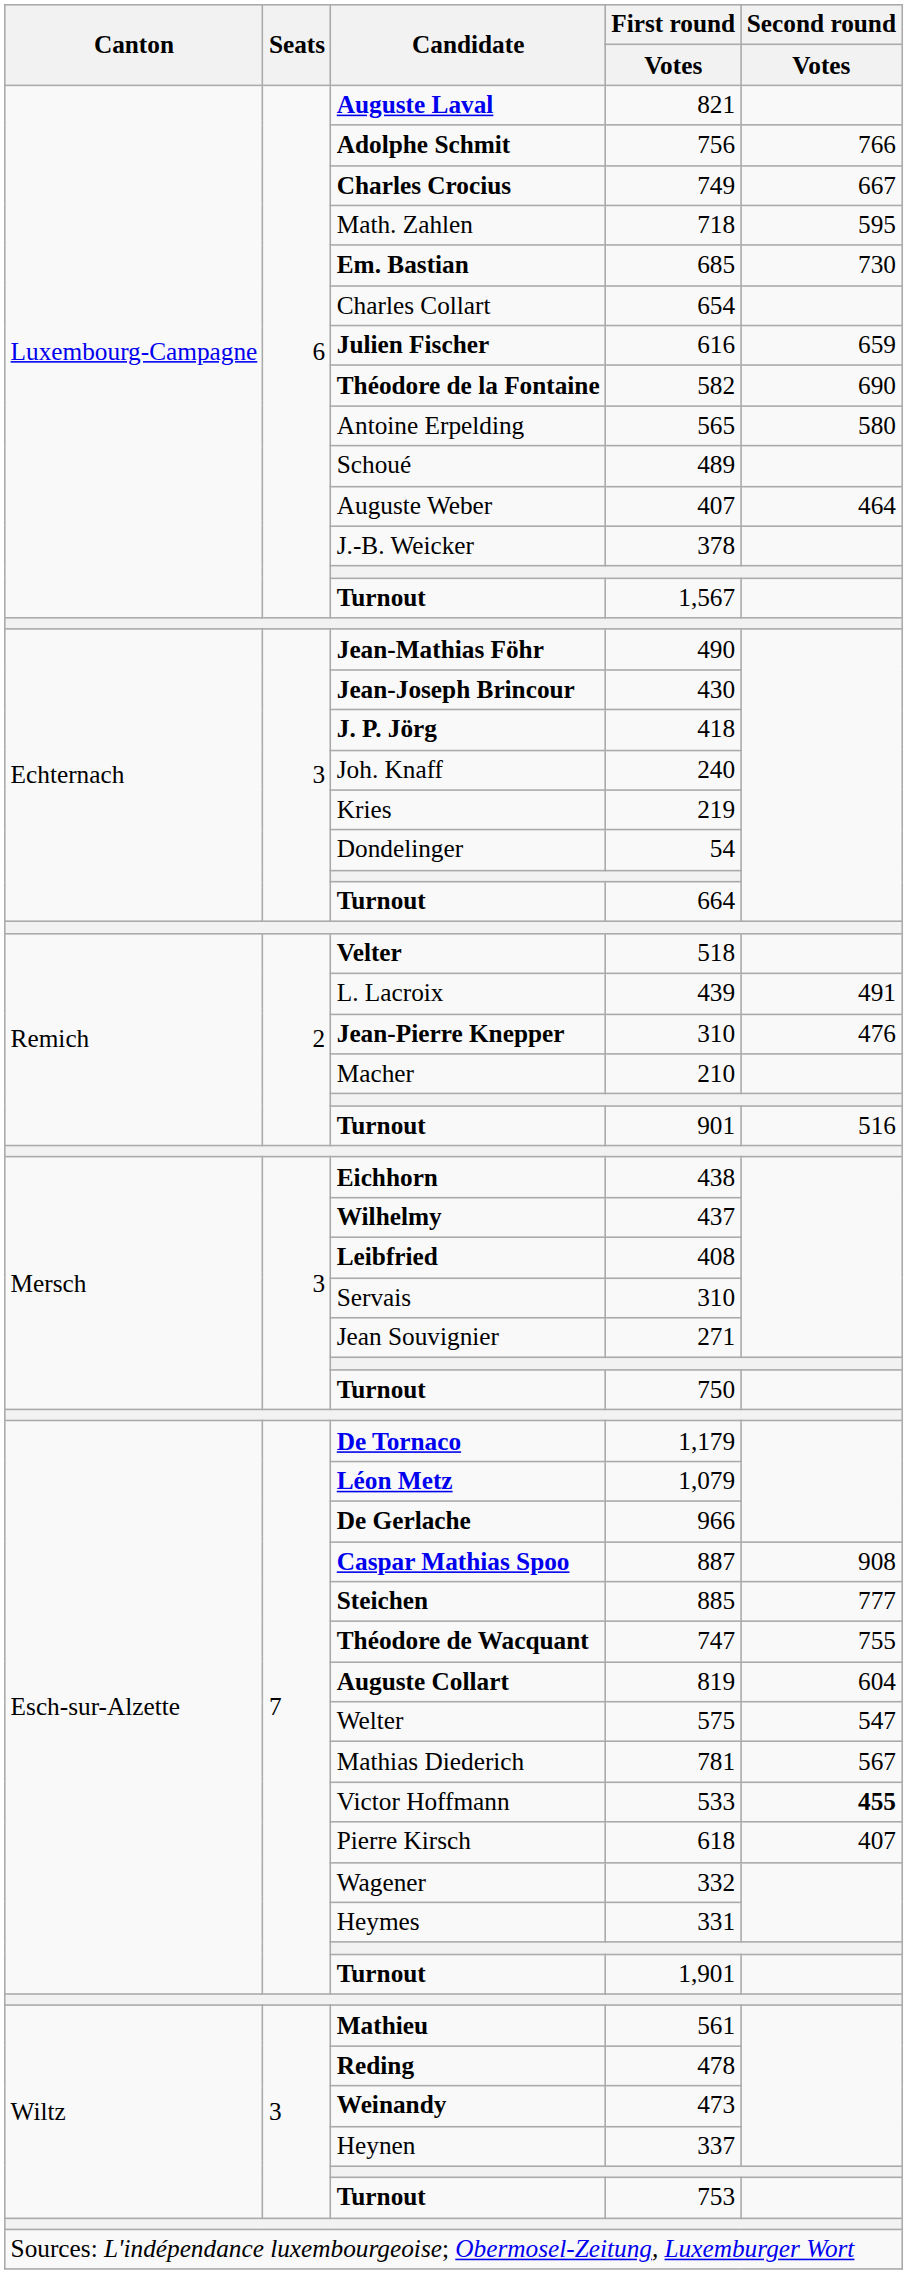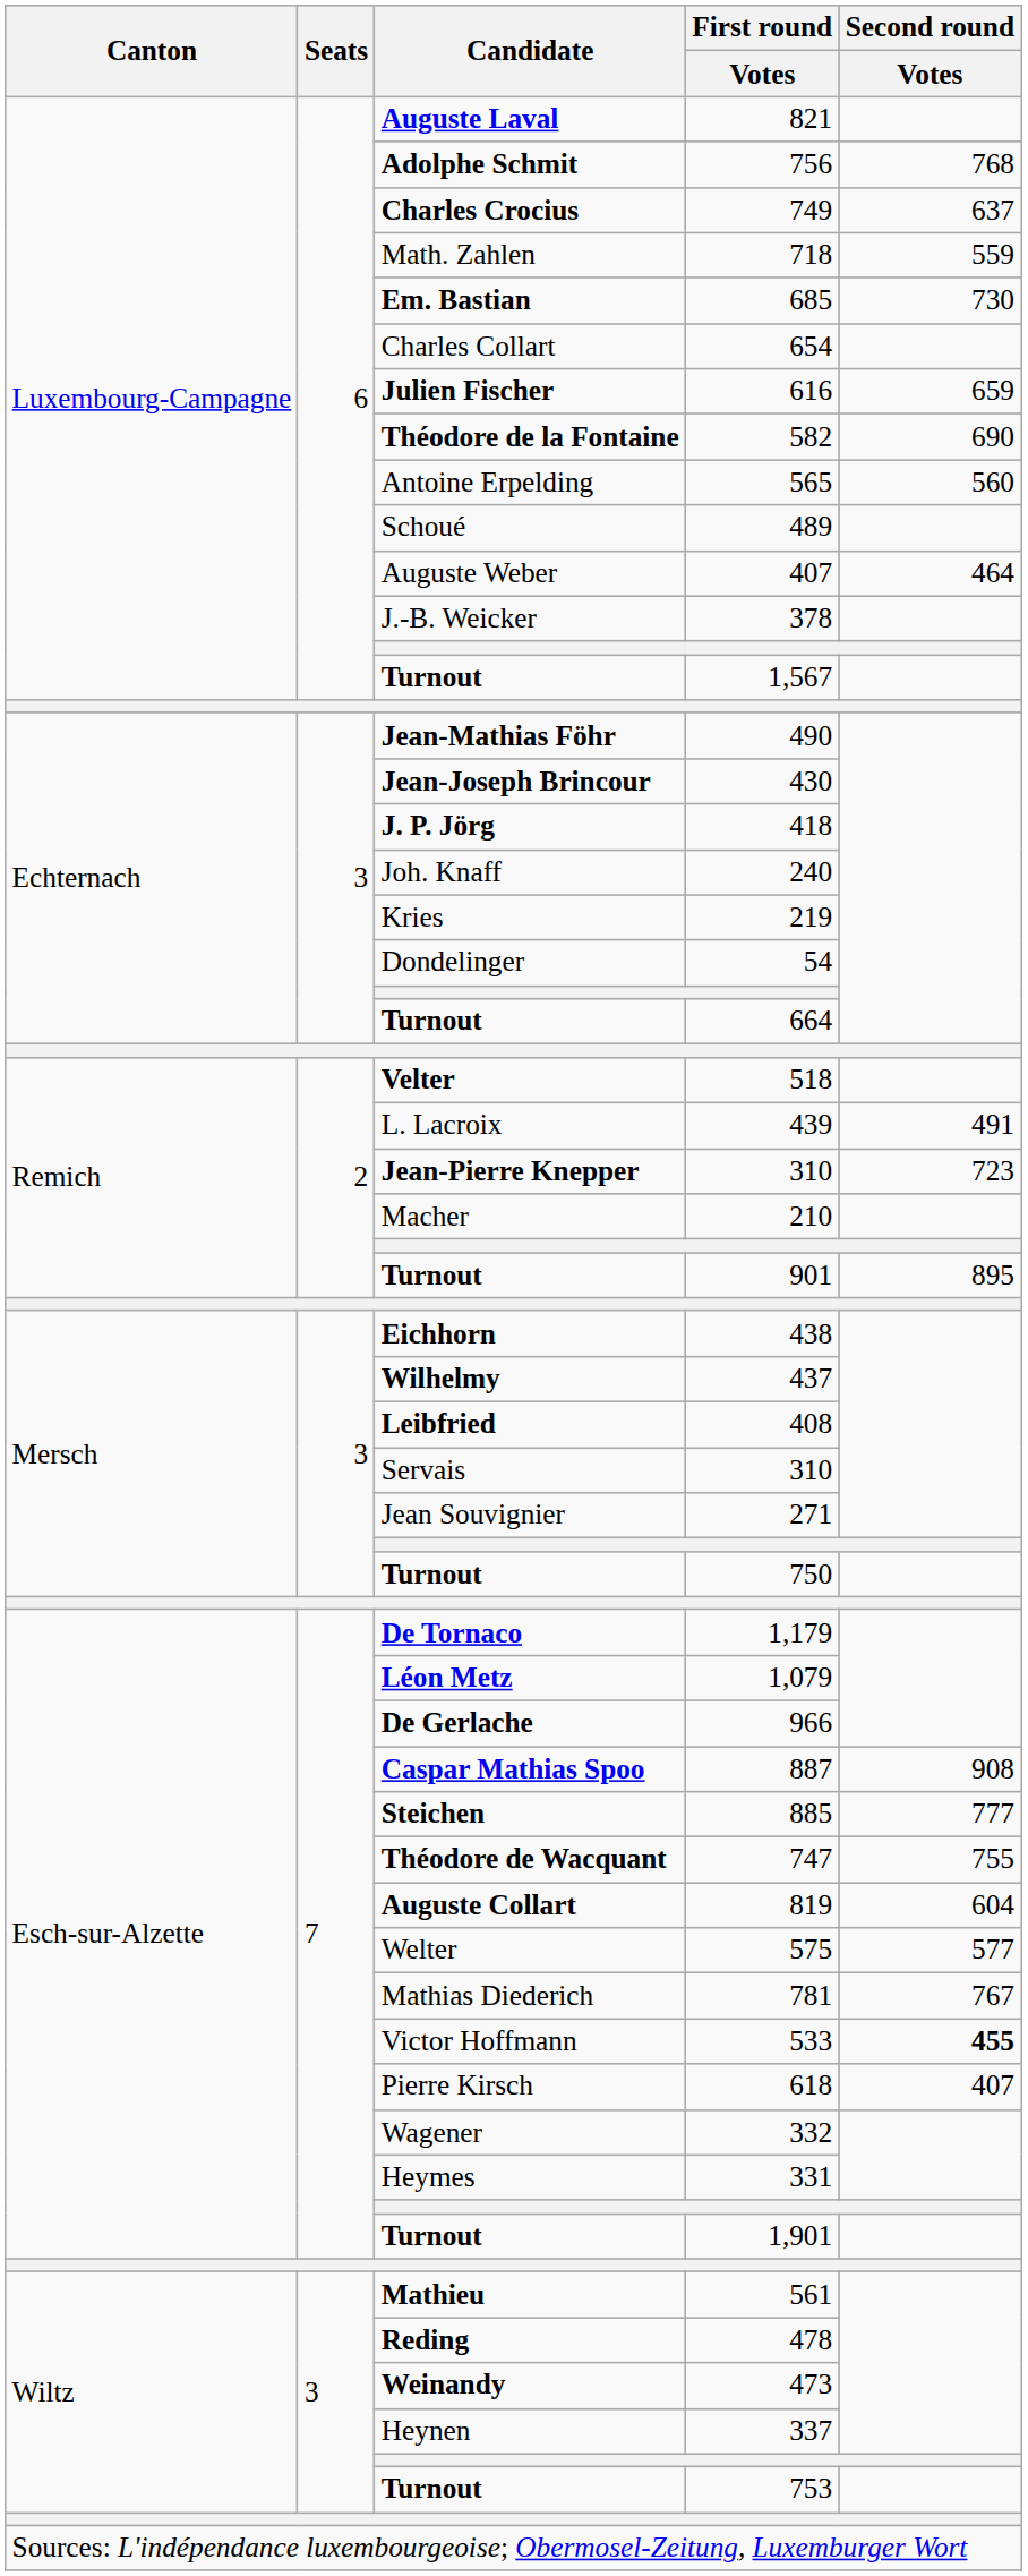 <table class=wikitable>
 <tr>
 <th rowspan=2>Canton</th>
 <th rowspan=2>Seats</th>
 <th rowspan=2>Candidate</th>
 <th>First round</th>
 <th>Second round</th>
 </tr>
 <tr>
 <th>Votes</th>
 <th>Votes</th>
 </tr>
 <tr>
 <td rowspan="14"><a href='#'>Luxembourg-Campagne</a></td>
 <td rowspan="14" align="right">6</td>
 <td><strong><a href='#'>Auguste Laval</a></strong></td>
 <td align=right>821</td>
 <td></td>
 </tr>
 <tr>
 <td><strong>Adolphe Schmit</strong></td>
 <td align=right>756</td>
-<td align=right>766</td>
+<td align=right>768</td>
 </tr>
 <tr>
 <td><strong>Charles Crocius</strong></td>
 <td align=right>749</td>
-<td align=right>667</td>
+<td align=right>637</td>
 </tr>
 <tr>
 <td>Math. Zahlen</td>
 <td align=right>718</td>
-<td align=right>595</td>
+<td align=right>559</td>
 </tr>
 <tr>
 <td><strong>Em. Bastian</strong></td>
 <td align=right>685</td>
 <td align=right>730</td>
 </tr>
 <tr>
 <td>Charles Collart</td>
 <td align=right>654</td>
 <td></td>
 </tr>
 <tr>
 <td><strong>Julien Fischer</strong></td>
 <td align=right>616</td>
 <td align=right>659</td>
 </tr>
 <tr>
 <td><strong>Théodore de la Fontaine</strong></td>
 <td align=right>582</td>
 <td align=right>690</td>
 </tr>
 <tr>
 <td>Antoine Erpelding</td>
 <td align=right>565</td>
-<td align=right>580</td>
+<td align=right>560</td>
 </tr>
 <tr>
 <td>Schoué</td>
 <td align=right>489</td>
 <td></td>
 </tr>
 <tr>
 <td>Auguste Weber</td>
 <td align=right>407</td>
 <td align=right>464</td>
 </tr>
 <tr>
 <td>J.-B. Weicker</td>
 <td align=right>378</td>
 <td></td>
 </tr>
 <tr>
 <th colspan="3"></th>
 </tr>
 <tr>
 <td><strong>Turnout</strong></td>
 <td align=right>1,567</td>
 <td></td>
 </tr>
 <tr>
 <th colspan=5></th>
 </tr>
 <tr>
 <td rowspan="8">Echternach</td>
 <td rowspan="8" align="right">3</td>
 <td><strong>Jean-Mathias Föhr</strong></td>
 <td align=right>490</td>
 <td rowspan="8"></td>
 </tr>
 <tr>
 <td><strong>Jean-Joseph Brincour</strong></td>
 <td align=right>430</td>
 </tr>
 <tr>
 <td><strong>J. P. Jörg</strong></td>
 <td align=right>418</td>
 </tr>
 <tr>
 <td>Joh. Knaff</td>
 <td align=right>240</td>
 </tr>
 <tr>
 <td>Kries</td>
 <td align=right>219</td>
 </tr>
 <tr>
 <td>Dondelinger</td>
 <td align=right>54</td>
 </tr>
 <tr>
 <th colspan=2></th>
 </tr>
 <tr>
 <td><strong>Turnout</strong></td>
 <td align=right>664</td>
 </tr>
 <tr>
 <th colspan=5></th>
 </tr>
 <tr>
 <td rowspan="6">Remich</td>
 <td rowspan="6" align="right">2</td>
 <td><strong>Velter</strong></td>
 <td align=right>518</td>
 <td></td>
 </tr>
 <tr>
 <td>L. Lacroix</td>
 <td align=right>439</td>
 <td align=right>491</td>
 </tr>
 <tr>
 <td><strong>Jean-Pierre Knepper</strong></td>
 <td align=right>310</td>
-<td align=right>476</td>
+<td align=right>723</td>
 </tr>
 <tr>
 <td>Macher</td>
 <td align=right>210</td>
 <td></td>
 </tr>
 <tr>
 <th colspan="3"></th>
 </tr>
 <tr>
 <td><strong>Turnout</strong></td>
 <td align=right>901</td>
-<td align=right>516</td>
+<td align=right>895</td>
 </tr>
 <tr>
 <th colspan=5></th>
 </tr>
 <tr>
 <td rowspan="7">Mersch</td>
 <td rowspan="7" align="right">3</td>
 <td><strong>Eichhorn</strong></td>
 <td align=right>438</td>
 <td rowspan="5"></td>
 </tr>
 <tr>
 <td><strong>Wilhelmy</strong></td>
 <td align=right>437</td>
 </tr>
 <tr>
 <td><strong>Leibfried</strong></td>
 <td align="right">408</td>
 </tr>
 <tr>
 <td>Servais</td>
 <td align=right>310</td>
 </tr>
 <tr>
 <td>Jean Souvignier</td>
 <td align=right>271</td>
 </tr>
 <tr>
 <th colspan=3></th>
 </tr>
 <tr>
 <td><strong>Turnout</strong></td>
 <td align=right>750</td>
 <td align=right></td>
 </tr>
 <tr>
 <th colspan=5></th>
 </tr>
 <tr>
 <td rowspan="15">Esch-sur-Alzette</td>
 <td rowspan="15">7</td>
 <td><strong><a href='#'>De Tornaco</a></strong></td>
 <td align=right>1,179</td>
 <td rowspan="3"></td>
 </tr>
 <tr>
 <td><strong><a href='#'>Léon Metz</a></strong></td>
 <td align=right>1,079</td>
 </tr>
 <tr>
 <td><strong>De Gerlache</strong></td>
 <td align=right>966</td>
 </tr>
 <tr>
 <td><strong><a href='#'>Caspar Mathias Spoo</a></strong></td>
 <td align="right">887</td>
 <td align="right">908</td>
 </tr>
 <tr>
 <td><strong>Steichen</strong></td>
 <td align="right">885</td>
 <td align="right">777</td>
 </tr>
 <tr>
 <td><strong>Théodore de Wacquant</strong></td>
 <td align="right">747</td>
 <td align="right">755</td>
 </tr>
 <tr>
 <td><strong>Auguste Collart</strong></td>
 <td align="right">819</td>
 <td align="right">604</td>
 </tr>
 <tr>
 <td>Welter</td>
 <td align=right>575</td>
-<td align="right">547</td>
+<td align="right">577</td>
 </tr>
 <tr>
 <td>Mathias Diederich</td>
 <td align=right>781</td>
-<td align="right">567</td>
+<td align="right">767</td>
 </tr>
 <tr>
 <td>Victor Hoffmann</td>
 <td align=right>533</td>
 <td align="right"><strong>455</strong></td>
 </tr>
 <tr>
 <td>Pierre Kirsch</td>
 <td align=right>618</td>
 <td align="right">407</td>
 </tr>
 <tr>
 <td>Wagener</td>
 <td align=right>332</td>
 <td rowspan="2"></td>
 </tr>
 <tr>
 <td>Heymes</td>
 <td align=right>331</td>
 </tr>
 <tr>
 <th colspan=3></th>
 </tr>
 <tr>
 <td><strong>Turnout</strong></td>
 <td align=right>1,901</td>
 <td align=right></td>
 </tr>
 <tr>
 <th colspan=5></th>
 </tr>
 <tr>
 <td rowspan="6">Wiltz</td>
 <td rowspan="6">3</td>
 <td><strong>Mathieu</strong></td>
 <td align=right>561</td>
 <td rowspan="4"></td>
 </tr>
 <tr>
 <td><strong>Reding</strong></td>
 <td align=right>478</td>
 </tr>
 <tr>
 <td><strong>Weinandy</strong></td>
 <td align=right>473</td>
 </tr>
 <tr>
 <td>Heynen</td>
 <td align="right">337</td>
 </tr>
 <tr>
 <th colspan=3></th>
 </tr>
 <tr>
 <td><strong>Turnout</strong></td>
 <td align=right>753</td>
 <td align=right></td>
 </tr>
 <tr>
 <th colspan=5></th>
 </tr>
 <tr>
 <td colspan=5>Sources: <em>L'indépendance luxembourgeoise</em>; <em><a href='#'>Obermosel-Zeitung</a>, <a href='#'>Luxemburger Wort</a></em></td>
 </tr>
 </table>
